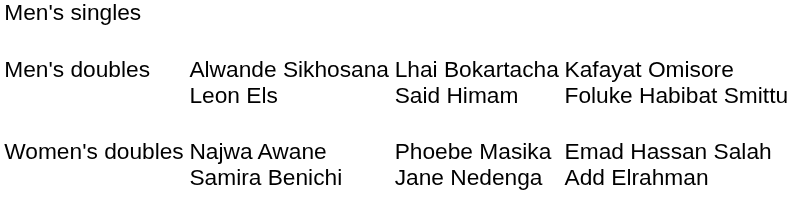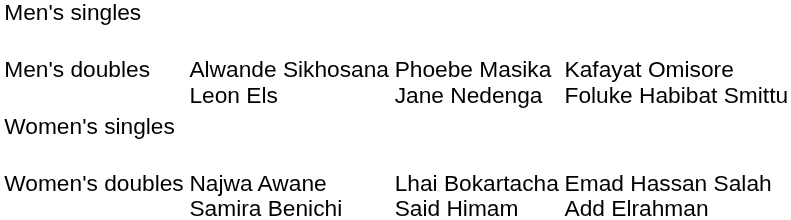 <table>
 <tr>
 <td>Men's singles<br></td>
 <td></td>
 <td></td>
 <td></td>
 </tr>
 <tr>
 <td>Men's doubles<br></td>
 <td><br>Alwande Sikhosana<br>Leon Els</td>
-<td><br>Lhai Bokartacha<br>Said Himam</td>
+<td><br>Phoebe Masika<br>Jane Nedenga</td>
 <td><br>Kafayat Omisore<br>Foluke Habibat Smittu</td>
+</tr>
+<tr>
+<td>Women's singles<br></td>
+<td></td>
+<td></td>
+<td></td>
 </tr>
 <tr>
 <td>Women's doubles<br></td>
 <td><br>Najwa Awane<br>Samira Benichi</td>
-<td><br>Phoebe Masika<br>Jane Nedenga</td>
+<td><br>Lhai Bokartacha<br>Said Himam</td>
 <td><br>Emad Hassan Salah<br>Add Elrahman</td>
 </tr>
 </table>
